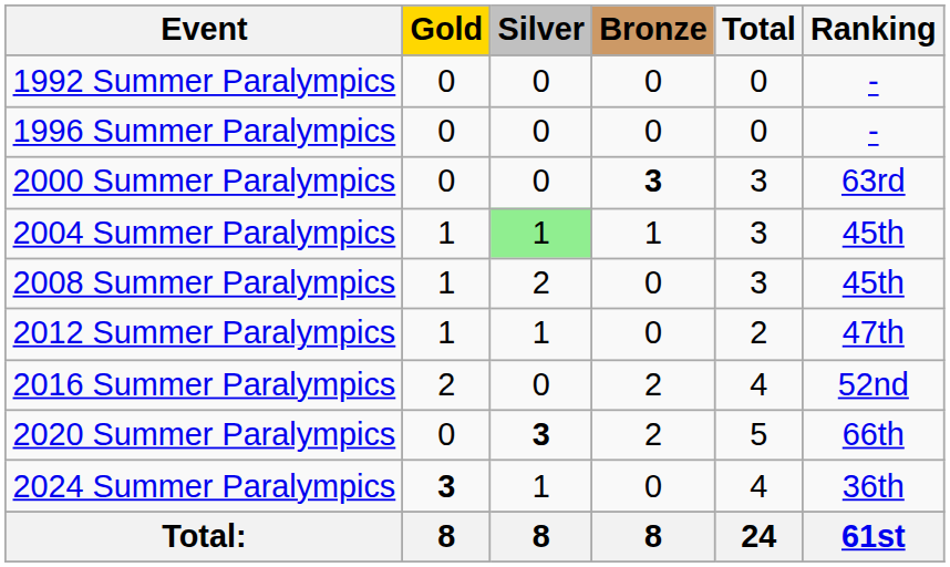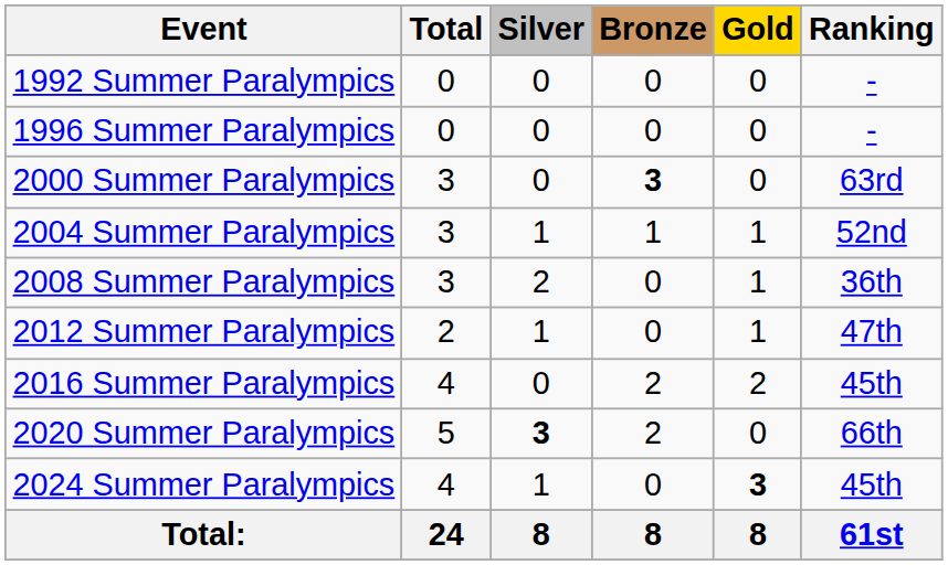 <table class="wikitable">
 <tr>
 <th>Event</th>
-<td style="background:gold; font-weight:bold;">Gold</td>
+<th>Total</th>
 <td style="background:silver; font-weight:bold;">Silver</td>
 <td style="background:#cc9966; font-weight:bold;">Bronze</td>
-<th>Total</th>
+<td style="background:gold; font-weight:bold;">Gold</td>
 <th>Ranking</th>
 </tr>
 <tr align=center>
 <td><a href='#'>1992 Summer Paralympics</a></td>
 <td>0</td>
 <td>0</td>
 <td>0</td>
 <td>0</td>
 <td><a href='#'>-</a></td>
 </tr>
 <tr align=center>
 <td><a href='#'>1996 Summer Paralympics</a></td>
 <td>0</td>
 <td>0</td>
 <td>0</td>
 <td>0</td>
 <td><a href='#'>-</a></td>
 </tr>
 <tr align=center>
 <td><a href='#'>2000 Summer Paralympics</a></td>
-<td>0</td>
+<td>3</td>
 <td>0</td>
 <td><strong>3</strong></td>
-<td>3</td>
+<td>0</td>
 <td><a href='#'>63rd</a></td>
 </tr>
 <tr align=center>
 <td><a href='#'>2004 Summer Paralympics</a></td>
+<td>3</td>
 <td>1</td>
-<td style="background: lightgreen;">1</td>
 <td>1</td>
-<td>3</td>
-<td><a href='#'>45th</a></td>
+<td>1</td>
+<td><a href='#'>52nd</a></td>
 </tr>
 <tr align=center>
 <td><a href='#'>2008 Summer Paralympics</a></td>
-<td>1</td>
+<td>3</td>
 <td>2</td>
 <td>0</td>
-<td>3</td>
-<td><a href='#'>45th</a></td>
+<td>1</td>
+<td><a href='#'>36th</a></td>
 </tr>
 <tr align=center>
 <td><a href='#'>2012 Summer Paralympics</a></td>
-<td>1</td>
+<td>2</td>
 <td>1</td>
 <td>0</td>
-<td>2</td>
+<td>1</td>
 <td><a href='#'>47th</a></td>
 </tr>
 <tr align=center>
 <td><a href='#'>2016 Summer Paralympics</a></td>
-<td>2</td>
+<td>4</td>
 <td>0</td>
 <td>2</td>
-<td>4</td>
-<td><a href='#'>52nd</a></td>
+<td>2</td>
+<td><a href='#'>45th</a></td>
 </tr>
 <tr align=center>
 <td><a href='#'>2020 Summer Paralympics</a></td>
-<td>0</td>
+<td>5</td>
 <td><strong>3</strong></td>
 <td>2</td>
-<td>5</td>
+<td>0</td>
 <td><a href='#'>66th</a></td>
 </tr>
 <tr align="center">
 <td><a href='#'>2024 Summer Paralympics</a></td>
-<td><strong>3</strong></td>
+<td>4</td>
 <td>1</td>
 <td>0</td>
-<td>4</td>
-<td><a href='#'>36th</a></td>
+<td><strong>3</strong></td>
+<td><a href='#'>45th</a></td>
 </tr>
 <tr align="center">
 <th>Total:</th>
+<th>24</th>
 <th>8</th>
 <th>8</th>
 <th>8</th>
-<th>24</th>
 <th><a href='#'>61st</a></th>
 </tr>
 </table>
